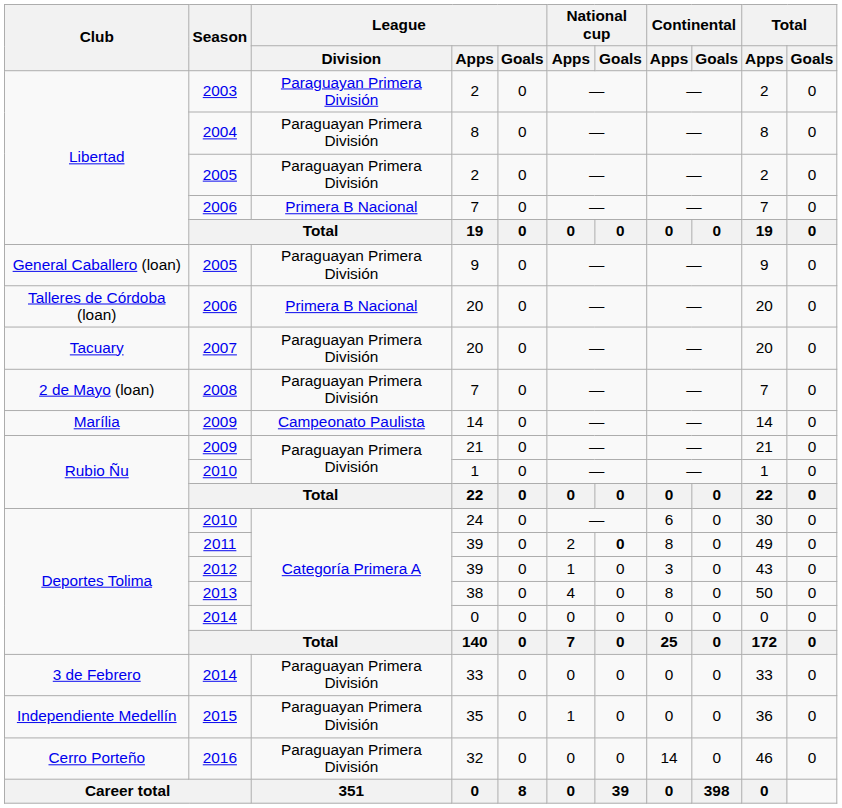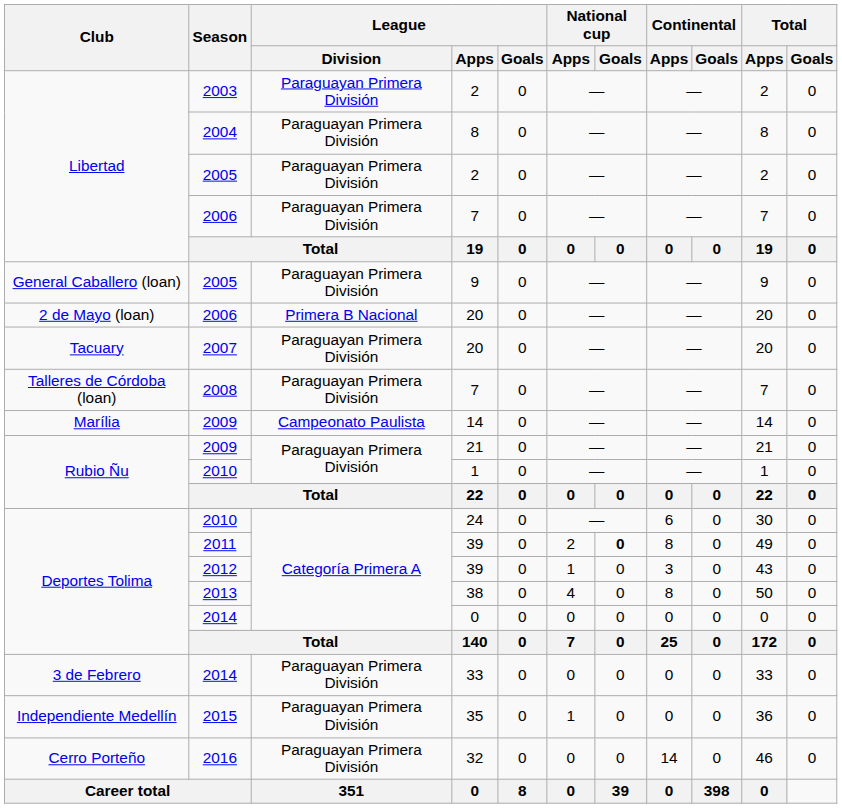 <table class="wikitable" style="text-align:center">
 <tr>
 <th rowspan="2">Club</th>
 <th rowspan="2">Season</th>
 <th colspan="3">League</th>
 <th colspan="2">National cup</th>
 <th colspan="2">Continental</th>
 <th colspan="2">Total</th>
 </tr>
 <tr>
 <th>Division</th>
 <th>Apps</th>
 <th>Goals</th>
 <th>Apps</th>
 <th>Goals</th>
 <th>Apps</th>
 <th>Goals</th>
 <th>Apps</th>
 <th>Goals</th>
 </tr>
 <tr>
 <td rowspan="5"><a href='#'>Libertad</a></td>
 <td><a href='#'>2003</a></td>
 <td><a href='#'>Paraguayan Primera División</a></td>
 <td>2</td>
 <td>0</td>
 <td colspan="2">—</td>
 <td colspan="2">—</td>
 <td>2</td>
 <td>0</td>
 </tr>
 <tr>
 <td><a href='#'>2004</a></td>
 <td>Paraguayan Primera División</td>
 <td>8</td>
 <td>0</td>
 <td colspan="2">—</td>
 <td colspan="2">—</td>
 <td>8</td>
 <td>0</td>
 </tr>
 <tr>
 <td><a href='#'>2005</a></td>
 <td>Paraguayan Primera División</td>
 <td>2</td>
 <td>0</td>
 <td colspan="2">—</td>
 <td colspan="2">—</td>
 <td>2</td>
 <td>0</td>
 </tr>
 <tr>
 <td><a href='#'>2006</a></td>
-<td><a href='#'>Primera B Nacional</a></td>
+<td>Paraguayan Primera División</td>
 <td>7</td>
 <td>0</td>
 <td colspan="2">—</td>
 <td colspan="2">—</td>
 <td>7</td>
 <td>0</td>
 </tr>
 <tr>
 <th colspan="2">Total</th>
 <th>19</th>
 <th>0</th>
 <th>0</th>
 <th>0</th>
 <th>0</th>
 <th>0</th>
 <th>19</th>
 <th>0</th>
 </tr>
 <tr>
 <td><a href='#'>General Caballero</a> (loan)</td>
 <td><a href='#'>2005</a></td>
 <td>Paraguayan Primera División</td>
 <td>9</td>
 <td>0</td>
 <td colspan="2">—</td>
 <td colspan="2">—</td>
 <td>9</td>
 <td>0</td>
 </tr>
 <tr>
-<td><a href='#'>Talleres de Córdoba</a> (loan)</td>
+<td><a href='#'>2 de Mayo</a> (loan)</td>
 <td><a href='#'>2006</a></td>
 <td><a href='#'>Primera B Nacional</a></td>
 <td>20</td>
 <td>0</td>
 <td colspan="2">—</td>
 <td colspan="2">—</td>
 <td>20</td>
 <td>0</td>
 </tr>
 <tr>
 <td><a href='#'>Tacuary</a></td>
 <td><a href='#'>2007</a></td>
 <td>Paraguayan Primera División</td>
 <td>20</td>
 <td>0</td>
 <td colspan="2">—</td>
 <td colspan="2">—</td>
 <td>20</td>
 <td>0</td>
 </tr>
 <tr>
-<td><a href='#'>2 de Mayo</a> (loan)</td>
+<td><a href='#'>Talleres de Córdoba</a> (loan)</td>
 <td><a href='#'>2008</a></td>
 <td>Paraguayan Primera División</td>
 <td>7</td>
 <td>0</td>
 <td colspan="2">—</td>
 <td colspan="2">—</td>
 <td>7</td>
 <td>0</td>
 </tr>
 <tr>
 <td><a href='#'>Marília</a></td>
 <td><a href='#'>2009</a></td>
 <td><a href='#'>Campeonato Paulista</a></td>
 <td>14</td>
 <td>0</td>
 <td colspan="2">—</td>
 <td colspan="2">—</td>
 <td>14</td>
 <td>0</td>
 </tr>
 <tr>
 <td rowspan="3"><a href='#'>Rubio Ñu</a></td>
 <td><a href='#'>2009</a></td>
 <td rowspan="2">Paraguayan Primera División</td>
 <td>21</td>
 <td>0</td>
 <td colspan="2">—</td>
 <td colspan="2">—</td>
 <td>21</td>
 <td>0</td>
 </tr>
 <tr>
 <td><a href='#'>2010</a></td>
 <td>1</td>
 <td>0</td>
 <td colspan="2">—</td>
 <td colspan="2">—</td>
 <td>1</td>
 <td>0</td>
 </tr>
 <tr>
 <th colspan="2">Total</th>
 <th>22</th>
 <th>0</th>
 <th>0</th>
 <th>0</th>
 <th>0</th>
 <th>0</th>
 <th>22</th>
 <th>0</th>
 </tr>
 <tr>
 <td rowspan="6"><a href='#'>Deportes Tolima</a></td>
 <td><a href='#'>2010</a></td>
 <td rowspan="5"><a href='#'>Categoría Primera A</a></td>
 <td>24</td>
 <td>0</td>
 <td colspan="2">—</td>
 <td>6</td>
 <td>0</td>
 <td>30</td>
 <td>0</td>
 </tr>
 <tr>
 <td><a href='#'>2011</a></td>
 <td>39</td>
 <td>0</td>
 <td>2</td>
 <td><strong>0</strong></td>
 <td>8</td>
 <td>0</td>
 <td>49</td>
 <td>0</td>
 </tr>
 <tr>
 <td><a href='#'>2012</a></td>
 <td>39</td>
 <td>0</td>
 <td>1</td>
 <td>0</td>
 <td>3</td>
 <td>0</td>
 <td>43</td>
 <td>0</td>
 </tr>
 <tr>
 <td><a href='#'>2013</a></td>
 <td>38</td>
 <td>0</td>
 <td>4</td>
 <td>0</td>
 <td>8</td>
 <td>0</td>
 <td>50</td>
 <td>0</td>
 </tr>
 <tr>
 <td><a href='#'>2014</a></td>
 <td>0</td>
 <td>0</td>
 <td>0</td>
 <td>0</td>
 <td>0</td>
 <td>0</td>
 <td>0</td>
 <td>0</td>
 </tr>
 <tr>
 <th colspan="2">Total</th>
 <th>140</th>
 <th>0</th>
 <th>7</th>
 <th>0</th>
 <th>25</th>
 <th>0</th>
 <th>172</th>
 <th>0</th>
 </tr>
 <tr>
 <td><a href='#'>3 de Febrero</a></td>
 <td><a href='#'>2014</a></td>
 <td>Paraguayan Primera División</td>
 <td>33</td>
 <td>0</td>
 <td>0</td>
 <td>0</td>
 <td>0</td>
 <td>0</td>
 <td>33</td>
 <td>0</td>
 </tr>
 <tr>
 <td><a href='#'>Independiente Medellín</a></td>
 <td><a href='#'>2015</a></td>
 <td>Paraguayan Primera División</td>
 <td>35</td>
 <td>0</td>
 <td>1</td>
 <td>0</td>
 <td>0</td>
 <td>0</td>
 <td>36</td>
 <td>0</td>
 </tr>
 <tr>
 <td><a href='#'>Cerro Porteño</a></td>
 <td><a href='#'>2016</a></td>
 <td>Paraguayan Primera División</td>
 <td>32</td>
 <td>0</td>
 <td>0</td>
 <td>0</td>
 <td>14</td>
 <td>0</td>
 <td>46</td>
 <td>0</td>
 </tr>
 <tr>
 <th colspan="2">Career total</th>
 <th>351</th>
 <th>0</th>
 <th>8</th>
 <th>0</th>
 <th>39</th>
 <th>0</th>
 <th>398</th>
 <th>0</th>
 </tr>
 </table>
